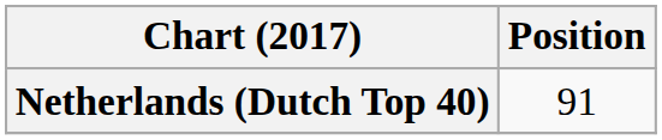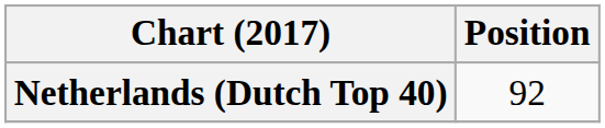 <table class="wikitable sortable plainrowheaders" style="text-align:center">
 <tr>
 <th scope="col">Chart (2017)</th>
 <th scope="col">Position</th>
 </tr>
 <tr>
 <th scope="row">Netherlands (Dutch Top 40)</th>
-<td>91</td>
+<td>92</td>
 </tr>
 <tr>
 </tr>
 </table>
